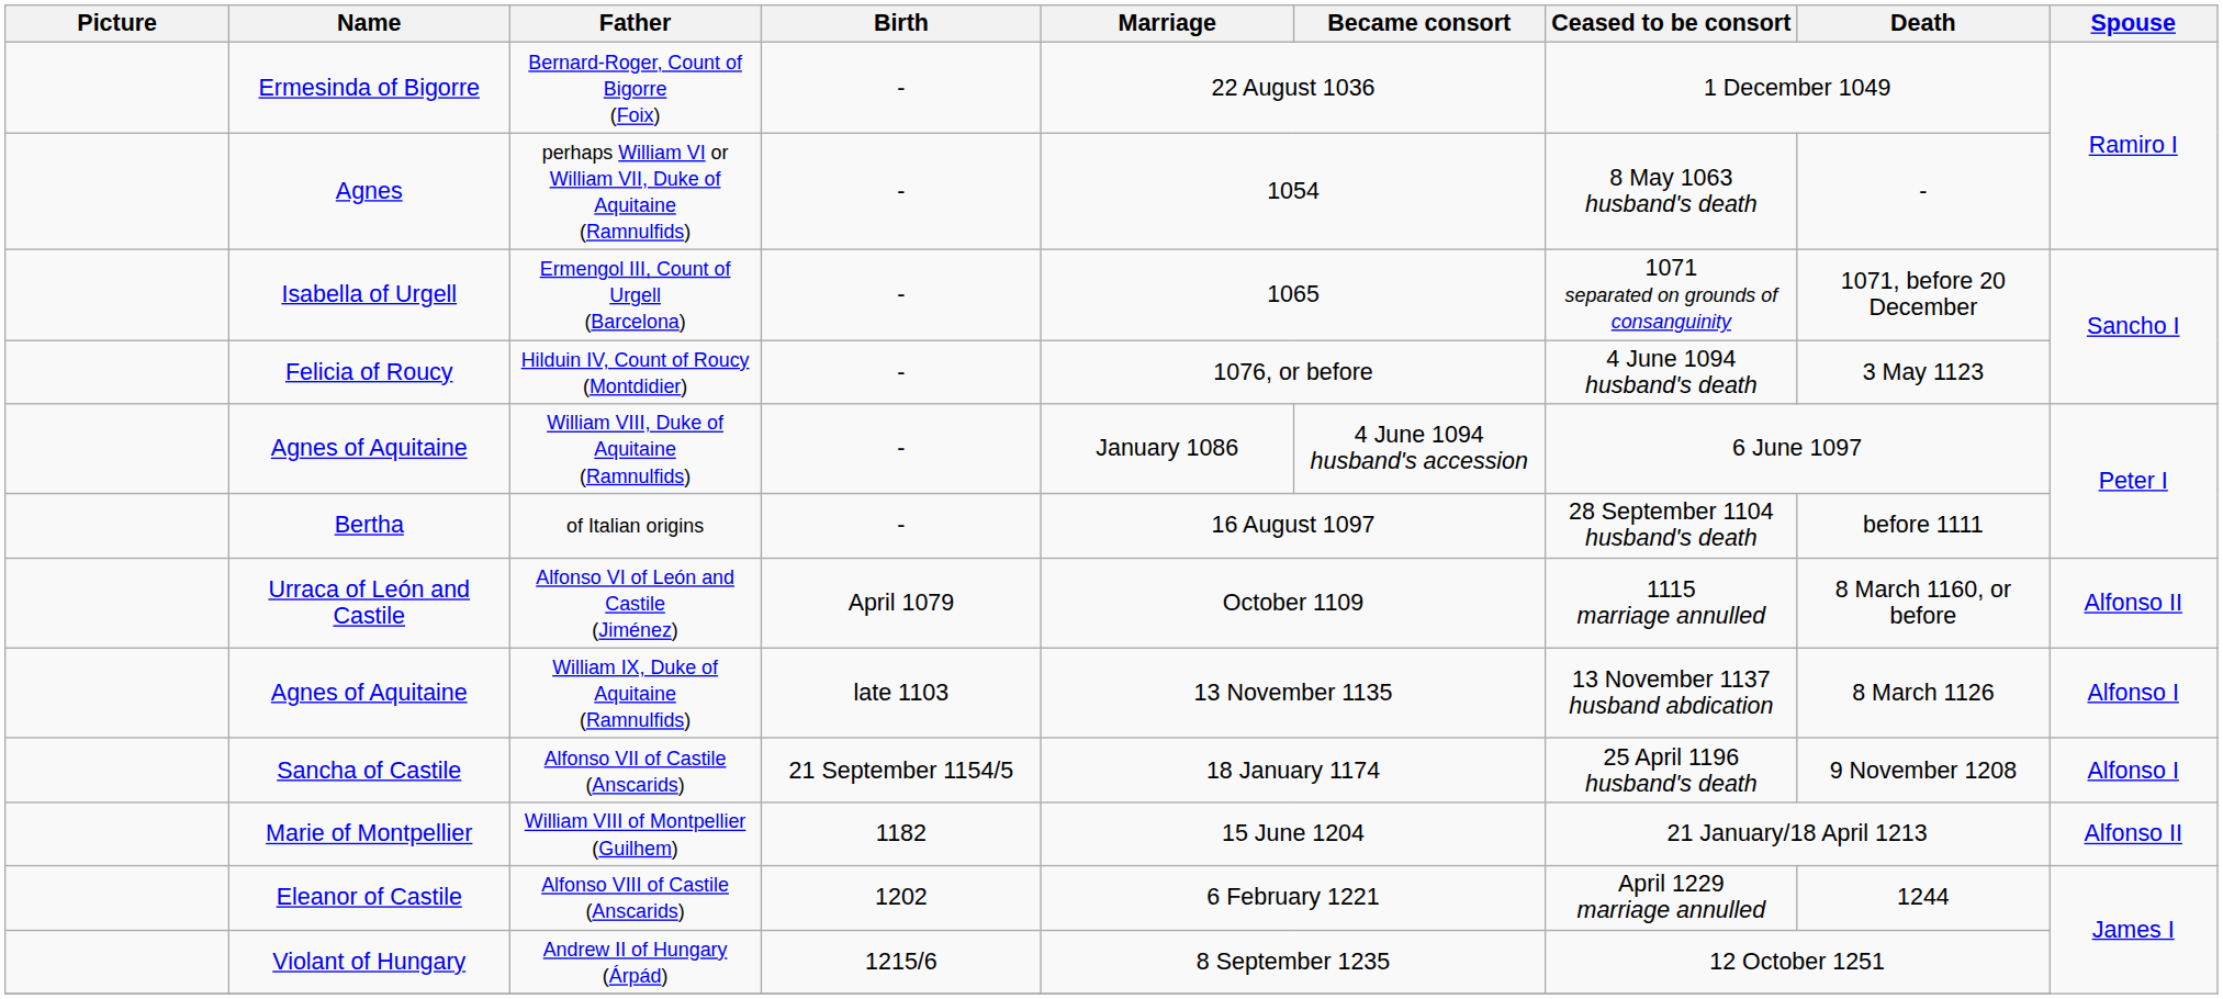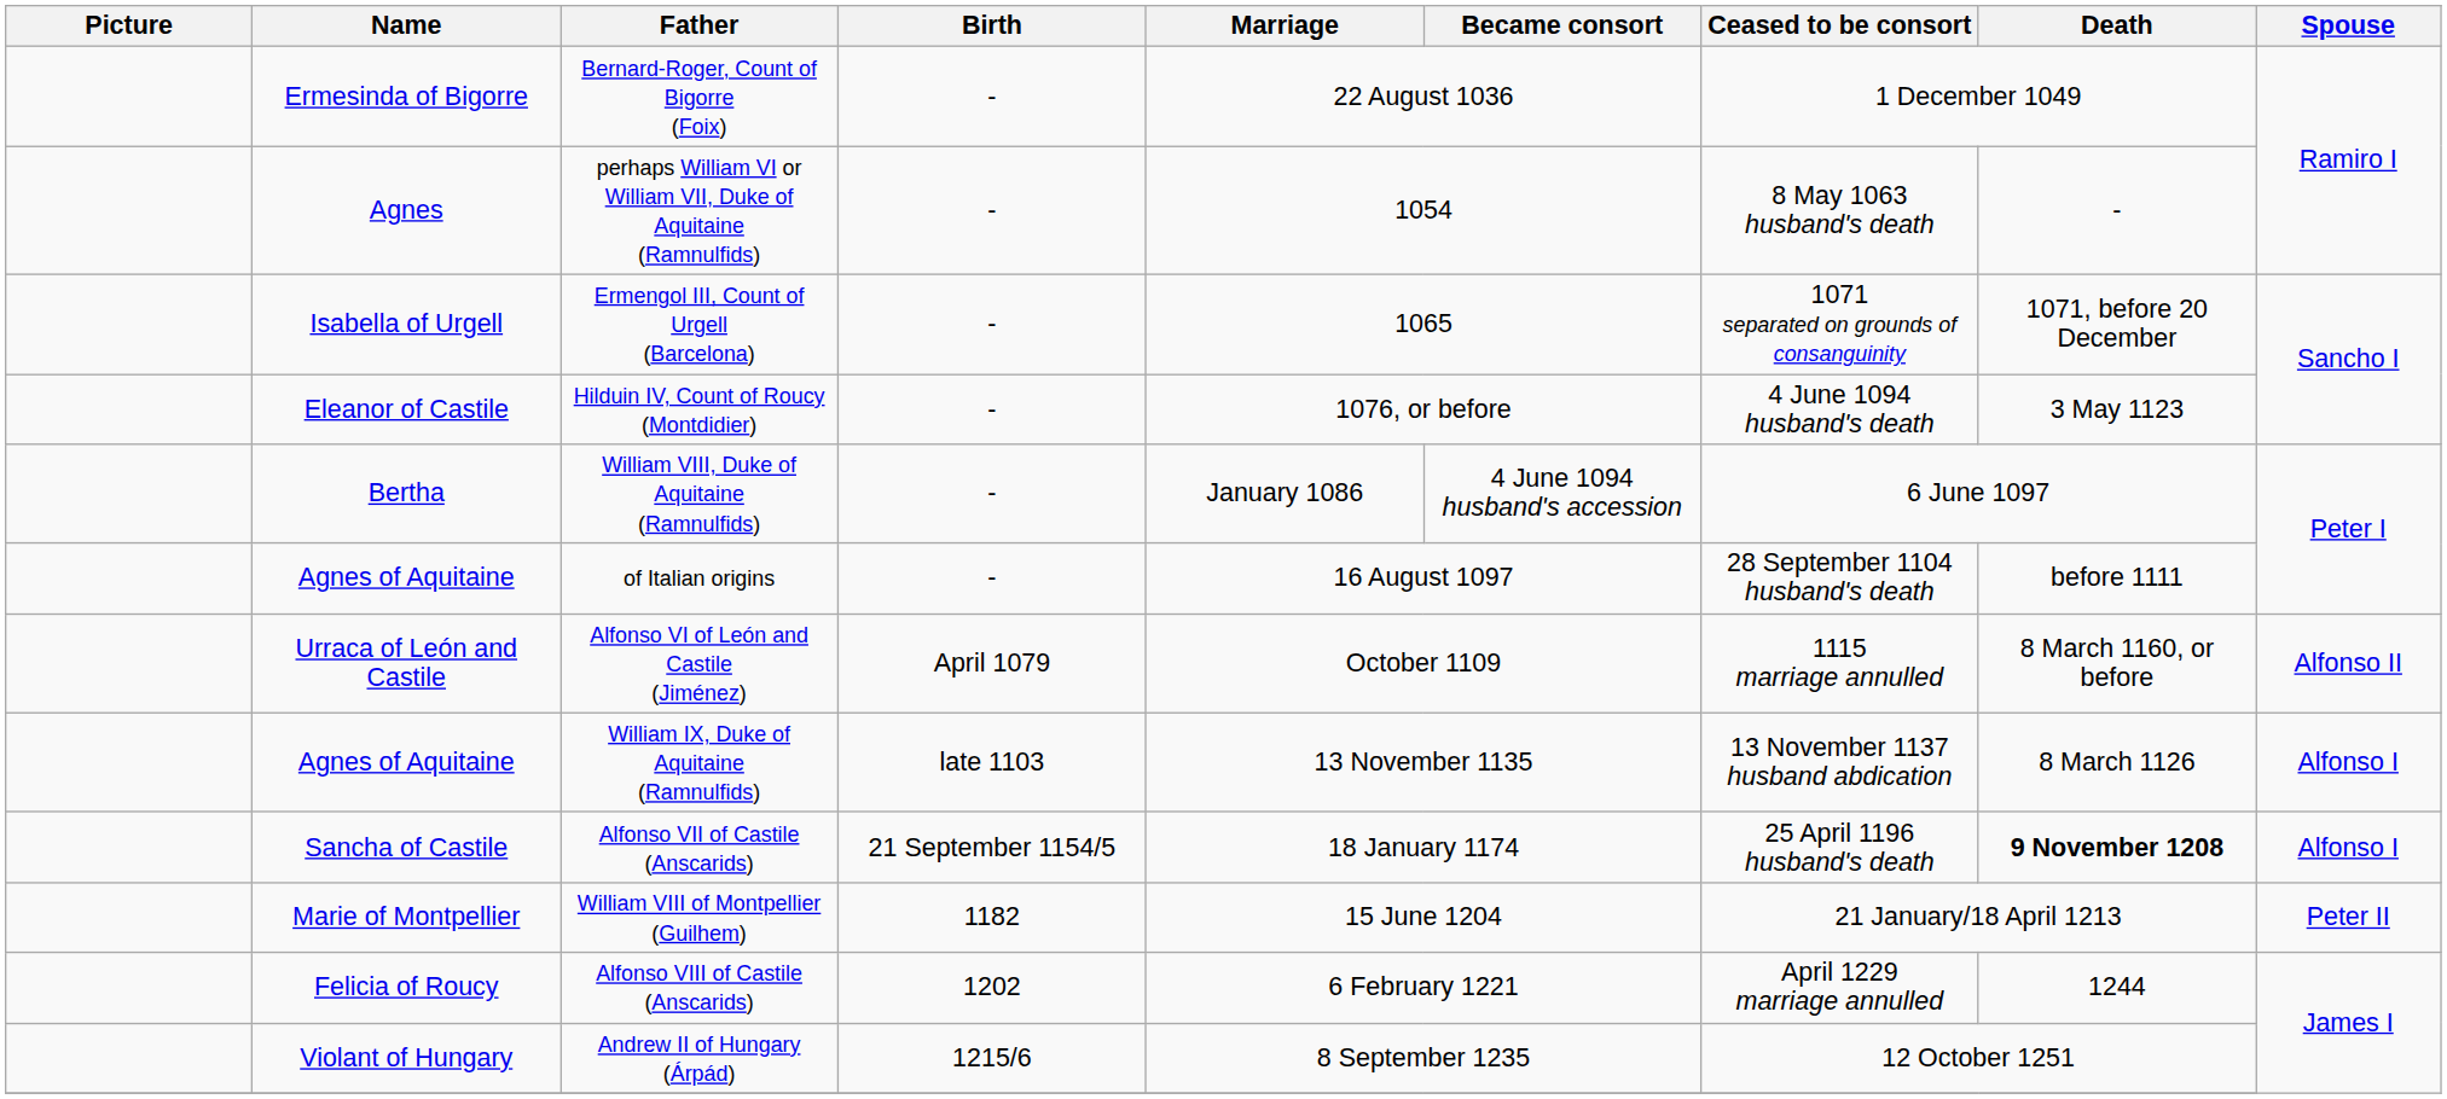 <table width=95% class="wikitable">
 <tr>
 <th width = "8%">Picture</th>
 <th width = "10%">Name</th>
 <th width = "9%">Father</th>
 <th width = "10%">Birth</th>
 <th width = "9%">Marriage</th>
 <th width = "9%">Became consort</th>
 <th width = "9%">Ceased to be consort</th>
 <th width = "9%">Death</th>
 <th width = "6%"><a href='#'>Spouse</a></th>
 </tr>
 <tr>
 <td align="center"></td>
 <td align="center"><a href='#'>Ermesinda of Bigorre</a></td>
 <td align="center"><small><a href='#'>Bernard-Roger, Count of Bigorre</a><br>(<a href='#'>Foix</a>)</small></td>
 <td align="center">-</td>
 <td align="center" colspan="2">22 August 1036</td>
 <td align="center" colspan="2">1 December 1049</td>
 <td align="center" rowspan="2"><a href='#'>Ramiro I</a></td>
 </tr>
 <tr>
 <td align="center"></td>
 <td align="center"><a href='#'>Agnes</a></td>
 <td align="center"><small>perhaps <a href='#'>William VI</a> or <a href='#'>William VII, Duke of Aquitaine</a><br>(<a href='#'>Ramnulfids</a>)</small></td>
 <td align="center">-</td>
 <td align="center" colspan="2">1054</td>
 <td align="center">8 May 1063<br><em>husband's death</em></td>
 <td align="center">-</td>
 </tr>
 <tr>
 <td align="center"></td>
 <td align="center"><a href='#'>Isabella of Urgell</a></td>
 <td align="center"><small><a href='#'>Ermengol III, Count of Urgell</a><br>(<a href='#'>Barcelona</a>)</small></td>
 <td align="center">-</td>
 <td align="center" colspan="2">1065</td>
 <td align="center">1071<br><small><em>separated on grounds of <a href='#'>consanguinity</a></em></small></td>
 <td align="center">1071, before 20 December</td>
 <td align="center" rowspan="2"><a href='#'>Sancho I</a></td>
 </tr>
 <tr>
 <td align="center"></td>
-<td align="center"><a href='#'>Felicia of Roucy</a><br></td>
+<td align="center"><a href='#'>Eleanor of Castile</a><br></td>
 <td align="center"><small><a href='#'>Hilduin IV, Count of Roucy</a><br>(<a href='#'>Montdidier</a>)</small></td>
 <td align="center">-</td>
 <td align="center" colspan="2">1076, or before</td>
 <td align="center">4 June 1094<br><em>husband's death</em></td>
 <td align="center">3 May 1123</td>
 </tr>
 <tr>
 <td align="center"></td>
-<td align="center"><a href='#'>Agnes of Aquitaine</a><br></td>
+<td align="center"><a href='#'>Bertha</a><br></td>
 <td align="center"><small><a href='#'>William VIII, Duke of Aquitaine</a><br>(<a href='#'>Ramnulfids</a>)</small></td>
 <td align="center">-</td>
 <td align="center">January 1086</td>
 <td align="center">4 June 1094<br><em>husband's accession</em></td>
 <td align="center" colspan="2">6 June 1097</td>
 <td align="center" rowspan="2"><a href='#'>Peter I</a></td>
 </tr>
 <tr>
 <td align="center"></td>
-<td align="center"><a href='#'>Bertha</a><br></td>
+<td align="center"><a href='#'>Agnes of Aquitaine</a><br></td>
 <td align="center"><small>of Italian origins</small></td>
 <td align="center">-</td>
 <td align="center" colspan="2">16 August 1097</td>
 <td align="center">28 September 1104<br><em>husband's death</em></td>
 <td align="center">before 1111</td>
 </tr>
 <tr>
 <td align="center"></td>
 <td align="center"><a href='#'>Urraca of León and Castile</a><br></td>
 <td align="center"><small><a href='#'>Alfonso VI of León and Castile</a><br>(<a href='#'>Jiménez</a>)</small></td>
 <td align="center">April 1079</td>
 <td align="center" colspan="2">October 1109</td>
 <td align="center">1115<br><em>marriage annulled</em></td>
 <td align="center">8 March 1160, or before</td>
 <td align="center"><a href='#'>Alfonso II</a></td>
 </tr>
 <tr>
 <td align="center"></td>
 <td align="center"><a href='#'>Agnes of Aquitaine</a></td>
 <td align="center"><small><a href='#'>William IX, Duke of Aquitaine</a><br>(<a href='#'>Ramnulfids</a>)</small></td>
 <td align="center">late 1103</td>
 <td align="center" colspan="2">13 November 1135</td>
 <td align="center">13 November 1137<br><em>husband abdication</em></td>
 <td align="center">8 March 1126</td>
 <td align="center"><a href='#'>Alfonso I</a></td>
 </tr>
 <tr>
 <td align="center"></td>
 <td align="center"><a href='#'>Sancha of Castile</a><br></td>
 <td align="center"><small><a href='#'>Alfonso VII of Castile</a><br>(<a href='#'>Anscarids</a>)</small></td>
 <td align="center">21 September 1154/5</td>
 <td align="center" colspan="2">18 January 1174</td>
 <td align="center">25 April 1196<br><em>husband's death</em></td>
-<td align="center">9 November 1208</td>
+<td align="center"><strong>9 November 1208</strong></td>
 <td align="center"><a href='#'>Alfonso I</a></td>
 </tr>
 <tr>
 <td align="center"></td>
 <td align="center"><a href='#'>Marie of Montpellier</a><br></td>
 <td align="center"><small><a href='#'>William VIII of Montpellier</a><br> (<a href='#'>Guilhem</a>)</small></td>
 <td align="center">1182</td>
 <td align="center" colspan="2">15 June 1204</td>
 <td align="center" colspan="2">21 January/18 April 1213</td>
-<td align="center"><a href='#'>Alfonso II</a></td>
+<td align="center"><a href='#'>Peter II</a></td>
 </tr>
 <tr>
 <td align="center"></td>
-<td align="center"><a href='#'>Eleanor of Castile</a><br></td>
+<td align="center"><a href='#'>Felicia of Roucy</a><br></td>
 <td align="center"><small><a href='#'>Alfonso VIII of Castile</a><br>(<a href='#'>Anscarids</a>)</small></td>
 <td align="center">1202</td>
 <td align="center" colspan="2">6 February 1221</td>
 <td align="center">April 1229<br><em>marriage annulled</em></td>
 <td align="center">1244</td>
 <td align="center" rowspan="3"><a href='#'>James I</a></td>
 </tr>
 <tr>
 <td align="center"></td>
 <td align="center"><a href='#'>Violant of Hungary</a><br></td>
 <td align="center"><small><a href='#'>Andrew II of Hungary</a><br>(<a href='#'>Árpád</a>)</small></td>
 <td align="center">1215/6</td>
 <td align="center" colspan="2">8 September 1235</td>
 <td align="center" colspan="2">12 October 1251</td>
 </tr>
 <tr>
 </tr>
 </table>
